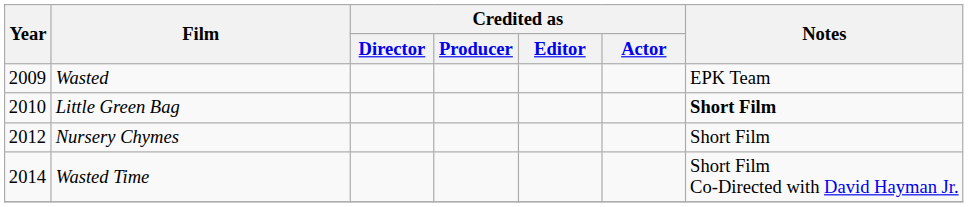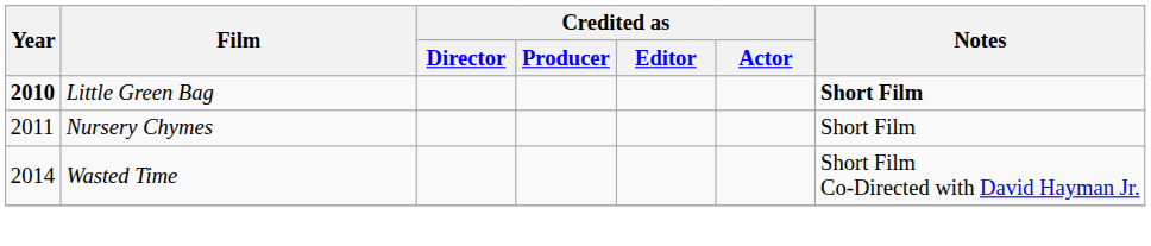 <table class="wikitable sortable" style="margin-right: 0;">
 <tr>
 <th rowspan="2" style="width:33px;">Year</th>
 <th rowspan="2" style="width:250px;">Film</th>
 <th colspan="4">Credited as</th>
 <th rowspan="2">Notes</th>
 </tr>
 <tr>
 <th style="width:65px;"><a href='#'>Director</a></th>
 <th style="width:65px;"><a href='#'>Producer</a></th>
 <th style="width:65px;"><a href='#'>Editor</a></th>
 <th style="width:65px;"><a href='#'>Actor</a></th>
 </tr>
 <tr>
-<td>2009</td>
-<td style="text-align:left"><em>Wasted</em></td>
-<td></td>
-<td></td>
-<td></td>
-<td></td>
-<td>EPK Team</td>
-</tr>
-<tr>
-<td>2010</td>
+<td><strong>2010</strong></td>
 <td style="text-align:left"><em>Little Green Bag</em></td>
 <td></td>
 <td></td>
 <td></td>
 <td></td>
 <td><strong>Short Film</strong></td>
 </tr>
 <tr>
-<td>2012</td>
+<td>2011</td>
 <td style="text-align:left"><em>Nursery Chymes</em></td>
 <td></td>
 <td></td>
 <td></td>
 <td></td>
 <td>Short Film</td>
 </tr>
 <tr>
 <td>2014</td>
 <td style="text-align:left"><em>Wasted Time</em></td>
 <td></td>
 <td></td>
 <td></td>
 <td></td>
 <td>Short Film<br>Co-Directed with <a href='#'>David Hayman Jr.</a></td>
 </tr>
 <tr>
 </tr>
 </table>
